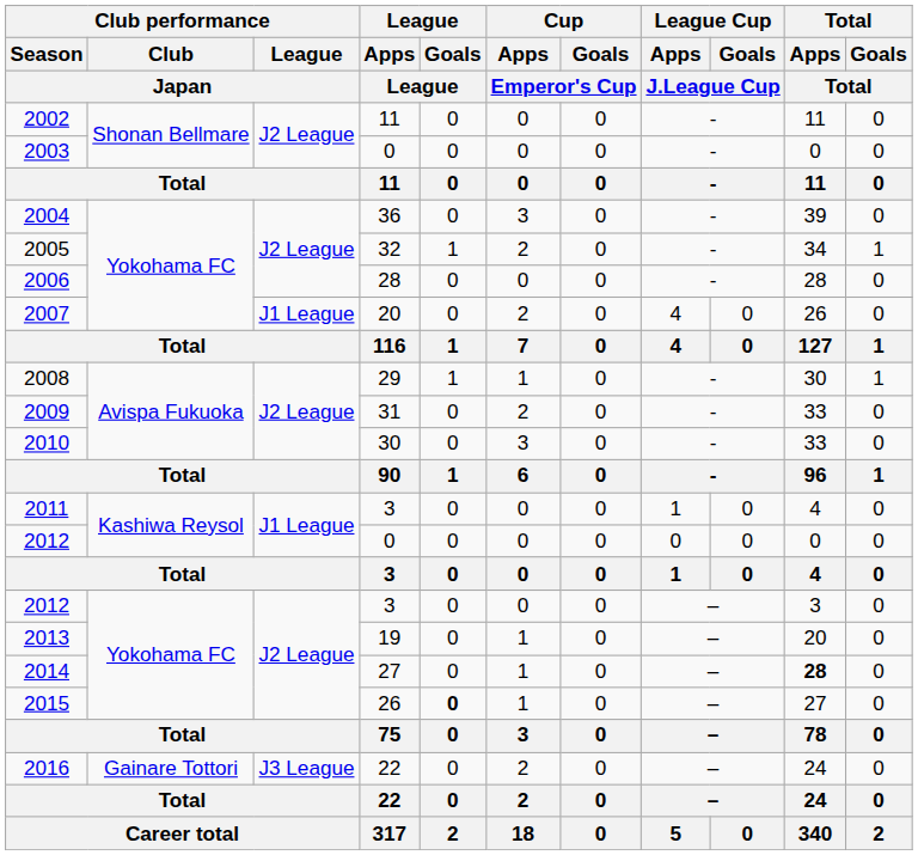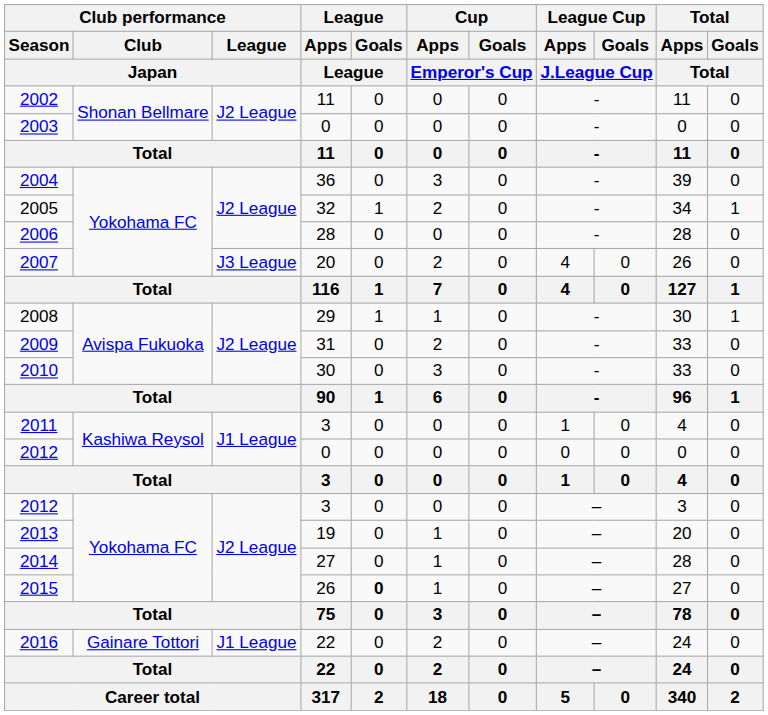 <table class="wikitable" style="text-align:center">
 <tr>
 <th colspan=3>Club performance</th>
 <th colspan=2>League</th>
 <th colspan=2>Cup</th>
 <th colspan=2>League Cup</th>
 <th colspan=2>Total</th>
 </tr>
 <tr>
 <th>Season</th>
 <th>Club</th>
 <th>League</th>
 <th>Apps</th>
 <th>Goals</th>
 <th>Apps</th>
 <th>Goals</th>
 <th>Apps</th>
 <th>Goals</th>
 <th>Apps</th>
 <th>Goals</th>
 </tr>
 <tr>
 <th colspan=3>Japan</th>
 <th colspan=2>League</th>
 <th colspan=2><a href='#'>Emperor's Cup</a></th>
 <th colspan=2><a href='#'>J.League Cup</a></th>
 <th colspan=2>Total</th>
 </tr>
 <tr>
 <td><a href='#'>2002</a></td>
 <td rowspan="2"><a href='#'>Shonan Bellmare</a></td>
 <td rowspan="2"><a href='#'>J2 League</a></td>
 <td>11</td>
 <td>0</td>
 <td>0</td>
 <td>0</td>
 <td colspan="2">-</td>
 <td>11</td>
 <td>0</td>
 </tr>
 <tr>
 <td><a href='#'>2003</a></td>
 <td>0</td>
 <td>0</td>
 <td>0</td>
 <td>0</td>
 <td colspan="2">-</td>
 <td>0</td>
 <td>0</td>
 </tr>
 <tr>
 <th colspan="3">Total</th>
 <th>11</th>
 <th>0</th>
 <th>0</th>
 <th>0</th>
 <th colspan="2">-</th>
 <th>11</th>
 <th>0</th>
 </tr>
 <tr>
 <td><a href='#'>2004</a></td>
 <td rowspan="4"><a href='#'>Yokohama FC</a></td>
 <td rowspan="3"><a href='#'>J2 League</a></td>
 <td>36</td>
 <td>0</td>
 <td>3</td>
 <td>0</td>
 <td colspan="2">-</td>
 <td>39</td>
 <td>0</td>
 </tr>
 <tr>
 <td>2005</td>
 <td>32</td>
 <td>1</td>
 <td>2</td>
 <td>0</td>
 <td colspan="2">-</td>
 <td>34</td>
 <td>1</td>
 </tr>
 <tr>
 <td><a href='#'>2006</a></td>
 <td>28</td>
 <td>0</td>
 <td>0</td>
 <td>0</td>
 <td colspan="2">-</td>
 <td>28</td>
 <td>0</td>
 </tr>
 <tr>
 <td><a href='#'>2007</a></td>
-<td><a href='#'>J1 League</a></td>
+<td><a href='#'>J3 League</a></td>
 <td>20</td>
 <td>0</td>
 <td>2</td>
 <td>0</td>
 <td>4</td>
 <td>0</td>
 <td>26</td>
 <td>0</td>
 </tr>
 <tr>
 <th colspan="3">Total</th>
 <th>116</th>
 <th>1</th>
 <th>7</th>
 <th>0</th>
 <th>4</th>
 <th>0</th>
 <th>127</th>
 <th>1</th>
 </tr>
 <tr>
 <td>2008</td>
 <td rowspan="3"><a href='#'>Avispa Fukuoka</a></td>
 <td rowspan="3"><a href='#'>J2 League</a></td>
 <td>29</td>
 <td>1</td>
 <td>1</td>
 <td>0</td>
 <td colspan="2">-</td>
 <td>30</td>
 <td>1</td>
 </tr>
 <tr>
 <td><a href='#'>2009</a></td>
 <td>31</td>
 <td>0</td>
 <td>2</td>
 <td>0</td>
 <td colspan="2">-</td>
 <td>33</td>
 <td>0</td>
 </tr>
 <tr>
 <td><a href='#'>2010</a></td>
 <td>30</td>
 <td>0</td>
 <td>3</td>
 <td>0</td>
 <td colspan="2">-</td>
 <td>33</td>
 <td>0</td>
 </tr>
 <tr>
 <th colspan="3">Total</th>
 <th>90</th>
 <th>1</th>
 <th>6</th>
 <th>0</th>
 <th colspan="2">-</th>
 <th>96</th>
 <th>1</th>
 </tr>
 <tr>
 <td><a href='#'>2011</a></td>
 <td rowspan="2"><a href='#'>Kashiwa Reysol</a></td>
 <td rowspan="2"><a href='#'>J1 League</a></td>
 <td>3</td>
 <td>0</td>
 <td>0</td>
 <td>0</td>
 <td>1</td>
 <td>0</td>
 <td>4</td>
 <td>0</td>
 </tr>
 <tr>
 <td><a href='#'>2012</a></td>
 <td>0</td>
 <td>0</td>
 <td>0</td>
 <td>0</td>
 <td>0</td>
 <td>0</td>
 <td>0</td>
 <td>0</td>
 </tr>
 <tr>
 <th colspan="3">Total</th>
 <th>3</th>
 <th>0</th>
 <th>0</th>
 <th>0</th>
 <th>1</th>
 <th>0</th>
 <th>4</th>
 <th>0</th>
 </tr>
 <tr>
 <td><a href='#'>2012</a></td>
 <td rowspan="4"><a href='#'>Yokohama FC</a></td>
 <td rowspan="4"><a href='#'>J2 League</a></td>
 <td>3</td>
 <td>0</td>
 <td>0</td>
 <td>0</td>
 <td colspan="2">–</td>
 <td>3</td>
 <td>0</td>
 </tr>
 <tr>
 <td><a href='#'>2013</a></td>
 <td>19</td>
 <td>0</td>
 <td>1</td>
 <td>0</td>
 <td colspan="2">–</td>
 <td>20</td>
 <td>0</td>
 </tr>
 <tr>
 <td><a href='#'>2014</a></td>
 <td>27</td>
 <td>0</td>
 <td>1</td>
 <td>0</td>
 <td colspan="2">–</td>
-<td><strong>28</strong></td>
+<td>28</td>
 <td>0</td>
 </tr>
 <tr>
 <td><a href='#'>2015</a></td>
 <td>26</td>
 <td><strong>0</strong></td>
 <td>1</td>
 <td>0</td>
 <td colspan="2">–</td>
 <td>27</td>
 <td>0</td>
 </tr>
 <tr>
 <th colspan="3">Total</th>
 <th>75</th>
 <th>0</th>
 <th>3</th>
 <th>0</th>
 <th colspan="2">–</th>
 <th>78</th>
 <th>0</th>
 </tr>
 <tr>
 <td><a href='#'>2016</a></td>
 <td><a href='#'>Gainare Tottori</a></td>
-<td><a href='#'>J3 League</a></td>
+<td><a href='#'>J1 League</a></td>
 <td>22</td>
 <td>0</td>
 <td>2</td>
 <td>0</td>
 <td colspan="2">–</td>
 <td>24</td>
 <td>0</td>
 </tr>
 <tr>
 <th colspan="3">Total</th>
 <th>22</th>
 <th>0</th>
 <th>2</th>
 <th>0</th>
 <th colspan="2">–</th>
 <th>24</th>
 <th>0</th>
 </tr>
 <tr>
 <th colspan=3>Career total</th>
 <th>317</th>
 <th>2</th>
 <th>18</th>
 <th>0</th>
 <th>5</th>
 <th>0</th>
 <th>340</th>
 <th>2</th>
 </tr>
 </table>
